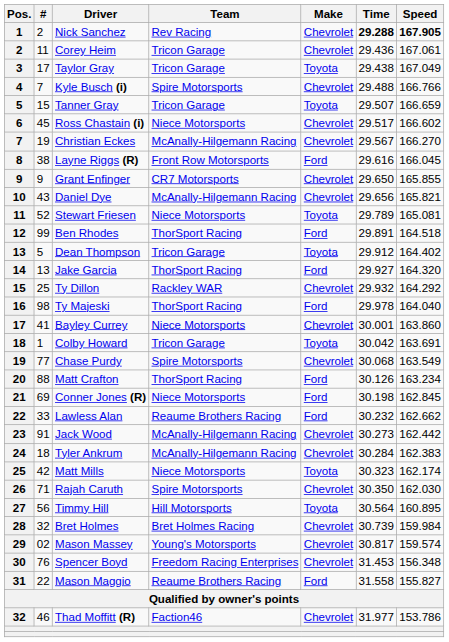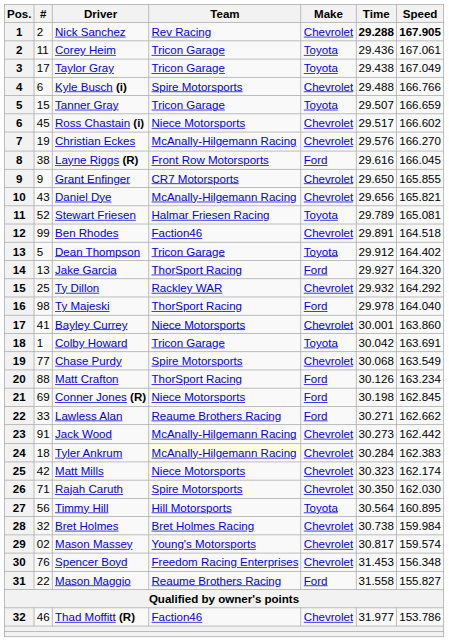 <table class="wikitable" style="font-size:95%">
 <tr>
 <th>Pos.</th>
 <th>#</th>
 <th>Driver</th>
 <th>Team</th>
 <th>Make</th>
 <th>Time</th>
 <th>Speed</th>
 </tr>
 <tr>
 <th>1</th>
 <td>2</td>
 <td><a href='#'>Nick Sanchez</a></td>
 <td><a href='#'>Rev Racing</a></td>
 <td><a href='#'>Chevrolet</a></td>
 <td><strong>29.288</strong></td>
 <td><strong>167.905</strong></td>
 </tr>
 <tr>
 <th>2</th>
 <td>11</td>
 <td><a href='#'>Corey Heim</a></td>
 <td><a href='#'>Tricon Garage</a></td>
-<td><a href='#'>Chevrolet</a></td>
+<td><a href='#'>Toyota</a></td>
 <td>29.436</td>
 <td>167.061</td>
 </tr>
 <tr>
 <th>3</th>
 <td>17</td>
 <td><a href='#'>Taylor Gray</a></td>
 <td><a href='#'>Tricon Garage</a></td>
 <td><a href='#'>Toyota</a></td>
 <td>29.438</td>
 <td>167.049</td>
 </tr>
 <tr>
 <th>4</th>
-<td>7</td>
+<td>6</td>
 <td><a href='#'>Kyle Busch</a> <strong>(i)</strong></td>
 <td><a href='#'>Spire Motorsports</a></td>
 <td><a href='#'>Chevrolet</a></td>
 <td>29.488</td>
 <td>166.766</td>
 </tr>
 <tr>
 <th>5</th>
 <td>15</td>
 <td><a href='#'>Tanner Gray</a></td>
 <td><a href='#'>Tricon Garage</a></td>
 <td><a href='#'>Toyota</a></td>
 <td>29.507</td>
 <td>166.659</td>
 </tr>
 <tr>
 <th>6</th>
 <td>45</td>
 <td><a href='#'>Ross Chastain</a> <strong>(i)</strong></td>
 <td><a href='#'>Niece Motorsports</a></td>
 <td><a href='#'>Chevrolet</a></td>
 <td>29.517</td>
 <td>166.602</td>
 </tr>
 <tr>
 <th>7</th>
 <td>19</td>
 <td><a href='#'>Christian Eckes</a></td>
 <td><a href='#'>McAnally-Hilgemann Racing</a></td>
 <td><a href='#'>Chevrolet</a></td>
-<td>29.567</td>
+<td>29.576</td>
 <td>166.270</td>
 </tr>
 <tr>
 <th>8</th>
 <td>38</td>
 <td><a href='#'>Layne Riggs</a> <strong>(R)</strong></td>
 <td><a href='#'>Front Row Motorsports</a></td>
 <td><a href='#'>Ford</a></td>
 <td>29.616</td>
 <td>166.045</td>
 </tr>
 <tr>
 <th>9</th>
 <td>9</td>
 <td><a href='#'>Grant Enfinger</a></td>
 <td><a href='#'>CR7 Motorsports</a></td>
 <td><a href='#'>Chevrolet</a></td>
 <td>29.650</td>
 <td>165.855</td>
 </tr>
 <tr>
 <th>10</th>
 <td>43</td>
 <td><a href='#'>Daniel Dye</a></td>
 <td><a href='#'>McAnally-Hilgemann Racing</a></td>
 <td><a href='#'>Chevrolet</a></td>
 <td>29.656</td>
 <td>165.821</td>
 </tr>
 <tr>
 <th>11</th>
 <td>52</td>
 <td><a href='#'>Stewart Friesen</a></td>
-<td><a href='#'>Niece Motorsports</a></td>
+<td><a href='#'>Halmar Friesen Racing</a></td>
 <td><a href='#'>Toyota</a></td>
 <td>29.789</td>
 <td>165.081</td>
 </tr>
 <tr>
 <th>12</th>
 <td>99</td>
 <td><a href='#'>Ben Rhodes</a></td>
-<td><a href='#'>ThorSport Racing</a></td>
-<td><a href='#'>Ford</a></td>
+<td><a href='#'>Faction46</a></td>
+<td><a href='#'>Chevrolet</a></td>
 <td>29.891</td>
 <td>164.518</td>
 </tr>
 <tr>
 <th>13</th>
 <td>5</td>
 <td><a href='#'>Dean Thompson</a></td>
 <td><a href='#'>Tricon Garage</a></td>
 <td><a href='#'>Toyota</a></td>
 <td>29.912</td>
 <td>164.402</td>
 </tr>
 <tr>
 <th>14</th>
 <td>13</td>
 <td><a href='#'>Jake Garcia</a></td>
 <td><a href='#'>ThorSport Racing</a></td>
 <td><a href='#'>Ford</a></td>
 <td>29.927</td>
 <td>164.320</td>
 </tr>
 <tr>
 <th>15</th>
 <td>25</td>
 <td><a href='#'>Ty Dillon</a></td>
 <td><a href='#'>Rackley WAR</a></td>
 <td><a href='#'>Chevrolet</a></td>
 <td>29.932</td>
 <td>164.292</td>
 </tr>
 <tr>
 <th>16</th>
 <td>98</td>
 <td><a href='#'>Ty Majeski</a></td>
 <td><a href='#'>ThorSport Racing</a></td>
 <td><a href='#'>Ford</a></td>
 <td>29.978</td>
 <td>164.040</td>
 </tr>
 <tr>
 <th>17</th>
 <td>41</td>
 <td><a href='#'>Bayley Currey</a></td>
 <td><a href='#'>Niece Motorsports</a></td>
 <td><a href='#'>Chevrolet</a></td>
 <td>30.001</td>
 <td>163.860</td>
 </tr>
 <tr>
 <th>18</th>
 <td>1</td>
 <td><a href='#'>Colby Howard</a></td>
 <td><a href='#'>Tricon Garage</a></td>
 <td><a href='#'>Toyota</a></td>
 <td>30.042</td>
 <td>163.691</td>
 </tr>
 <tr>
 <th>19</th>
 <td>77</td>
 <td><a href='#'>Chase Purdy</a></td>
 <td><a href='#'>Spire Motorsports</a></td>
 <td><a href='#'>Chevrolet</a></td>
 <td>30.068</td>
 <td>163.549</td>
 </tr>
 <tr>
 <th>20</th>
 <td>88</td>
 <td><a href='#'>Matt Crafton</a></td>
 <td><a href='#'>ThorSport Racing</a></td>
 <td><a href='#'>Ford</a></td>
 <td>30.126</td>
 <td>163.234</td>
 </tr>
 <tr>
 <th>21</th>
 <td>69</td>
 <td><a href='#'>Conner Jones</a> <strong>(R)</strong></td>
 <td><a href='#'>Niece Motorsports</a></td>
 <td><a href='#'>Ford</a></td>
 <td>30.198</td>
 <td>162.845</td>
 </tr>
 <tr>
 <th>22</th>
 <td>33</td>
 <td><a href='#'>Lawless Alan</a></td>
 <td><a href='#'>Reaume Brothers Racing</a></td>
 <td><a href='#'>Ford</a></td>
-<td>30.232</td>
+<td>30.271</td>
 <td>162.662</td>
 </tr>
 <tr>
 <th>23</th>
 <td>91</td>
 <td><a href='#'>Jack Wood</a></td>
 <td><a href='#'>McAnally-Hilgemann Racing</a></td>
 <td><a href='#'>Chevrolet</a></td>
 <td>30.273</td>
 <td>162.442</td>
 </tr>
 <tr>
 <th>24</th>
 <td>18</td>
 <td><a href='#'>Tyler Ankrum</a></td>
-<td><a href='#'>McAnally-Hilgemann Racing</a></td>
+<td style="background: lightyellow;"><a href='#'>McAnally-Hilgemann Racing</a></td>
 <td><a href='#'>Chevrolet</a></td>
 <td>30.284</td>
 <td>162.383</td>
 </tr>
 <tr>
 <th>25</th>
 <td>42</td>
 <td><a href='#'>Matt Mills</a></td>
 <td><a href='#'>Niece Motorsports</a></td>
-<td><a href='#'>Toyota</a></td>
+<td><a href='#'>Chevrolet</a></td>
 <td>30.323</td>
 <td>162.174</td>
 </tr>
 <tr>
 <th>26</th>
 <td>71</td>
 <td><a href='#'>Rajah Caruth</a></td>
 <td><a href='#'>Spire Motorsports</a></td>
 <td><a href='#'>Chevrolet</a></td>
 <td>30.350</td>
 <td>162.030</td>
 </tr>
 <tr>
 <th>27</th>
 <td>56</td>
 <td><a href='#'>Timmy Hill</a></td>
 <td><a href='#'>Hill Motorsports</a></td>
 <td><a href='#'>Toyota</a></td>
 <td>30.564</td>
 <td>160.895</td>
 </tr>
 <tr>
 <th>28</th>
 <td>32</td>
 <td><a href='#'>Bret Holmes</a></td>
 <td><a href='#'>Bret Holmes Racing</a></td>
 <td><a href='#'>Chevrolet</a></td>
-<td>30.739</td>
+<td>30.738</td>
 <td>159.984</td>
 </tr>
 <tr>
 <th>29</th>
 <td>02</td>
 <td><a href='#'>Mason Massey</a></td>
 <td><a href='#'>Young's Motorsports</a></td>
 <td><a href='#'>Chevrolet</a></td>
 <td>30.817</td>
 <td>159.574</td>
 </tr>
 <tr>
 <th>30</th>
 <td>76</td>
 <td><a href='#'>Spencer Boyd</a></td>
 <td><a href='#'>Freedom Racing Enterprises</a></td>
 <td><a href='#'>Chevrolet</a></td>
 <td>31.453</td>
 <td>156.348</td>
 </tr>
 <tr>
 <th>31</th>
 <td>22</td>
 <td><a href='#'>Mason Maggio</a></td>
 <td><a href='#'>Reaume Brothers Racing</a></td>
 <td><a href='#'>Ford</a></td>
 <td>31.558</td>
 <td>155.827</td>
 </tr>
 <tr>
 <th colspan="7">Qualified by owner's points</th>
 </tr>
 <tr>
 <th>32</th>
 <td>46</td>
 <td><a href='#'>Thad Moffitt</a> <strong>(R)</strong></td>
 <td><a href='#'>Faction46</a></td>
 <td><a href='#'>Chevrolet</a></td>
 <td>31.977</td>
 <td>153.786</td>
 </tr>
 <tr>
 <th colspan="7"></th>
 </tr>
 <tr>
 <th colspan="7"></th>
 </tr>
 </table>
